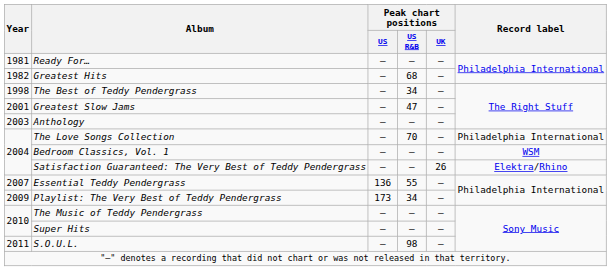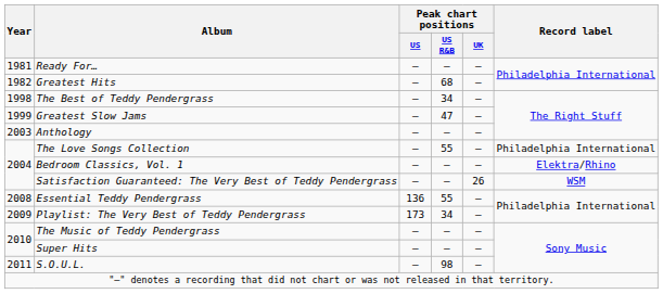 <table class="wikitable" style="text-align:center;">
 <tr>
 <th rowspan="2">Year</th>
 <th rowspan="2">Album</th>
 <th colspan="3">Peak chart positions</th>
 <th rowspan="2">Record label</th>
 </tr>
 <tr style="font-size:smaller;">
 <th width="35"><a href='#'>US</a><br></th>
 <th width="35"><a href='#'>US<br>R&B</a><br></th>
 <th width="35"><a href='#'>UK</a><br></th>
 </tr>
 <tr>
 <td rowspan="1">1981</td>
 <td align="left"><em>Ready For…</em></td>
 <td>—</td>
 <td>—</td>
 <td>—</td>
 <td rowspan="2"><a href='#'>Philadelphia International</a></td>
 </tr>
 <tr>
 <td rowspan="1">1982</td>
 <td align="left"><em>Greatest Hits</em></td>
 <td>—</td>
 <td>68</td>
 <td>—</td>
 </tr>
 <tr>
 <td rowspan="1">1998</td>
 <td align="left"><em>The Best of Teddy Pendergrass</em></td>
 <td>—</td>
 <td>34</td>
 <td>—</td>
 <td rowspan="3"><a href='#'>The Right Stuff</a></td>
 </tr>
 <tr>
-<td rowspan="1">2001</td>
+<td rowspan="1">1999</td>
 <td align="left"><em>Greatest Slow Jams</em></td>
 <td>—</td>
 <td>47</td>
 <td>—</td>
 </tr>
 <tr>
 <td rowspan="1">2003</td>
 <td align="left"><em>Anthology</em></td>
 <td>—</td>
 <td>—</td>
 <td>—</td>
 </tr>
 <tr>
 <td rowspan="3">2004</td>
 <td align="left"><em>The Love Songs Collection</em></td>
 <td>—</td>
-<td>70</td>
+<td>55</td>
 <td>—</td>
 <td rowspan="1">Philadelphia International</td>
 </tr>
 <tr>
 <td align="left"><em>Bedroom Classics, Vol. 1</em></td>
 <td>—</td>
 <td>—</td>
 <td>—</td>
-<td rowspan="1"><a href='#'>WSM</a></td>
+<td rowspan="1"><a href='#'>Elektra</a>/<a href='#'>Rhino</a></td>
 </tr>
 <tr>
 <td align="left"><em>Satisfaction Guaranteed: The Very Best of Teddy Pendergrass</em></td>
 <td>—</td>
 <td>—</td>
 <td>26</td>
-<td rowspan="1"><a href='#'>Elektra</a>/<a href='#'>Rhino</a></td>
+<td rowspan="1"><a href='#'>WSM</a></td>
 </tr>
 <tr>
-<td rowspan="1">2007</td>
+<td rowspan="1">2008</td>
 <td align="left"><em>Essential Teddy Pendergrass</em></td>
 <td>136</td>
 <td>55</td>
 <td>—</td>
 <td rowspan="2">Philadelphia International</td>
 </tr>
 <tr>
 <td rowspan="1">2009</td>
 <td align="left"><em>Playlist: The Very Best of Teddy Pendergrass</em></td>
 <td>173</td>
 <td>34</td>
 <td>—</td>
 </tr>
 <tr>
 <td rowspan="2">2010</td>
 <td align="left"><em>The Music of Teddy Pendergrass</em></td>
 <td>—</td>
 <td>—</td>
 <td>—</td>
 <td rowspan="3"><a href='#'>Sony Music</a></td>
 </tr>
 <tr>
 <td align="left"><em>Super Hits</em></td>
 <td>—</td>
 <td>—</td>
 <td>—</td>
 </tr>
 <tr>
 <td rowspan="1">2011</td>
 <td align="left"><em>S.O.U.L.</em></td>
 <td>—</td>
 <td>98</td>
 <td>—</td>
 </tr>
 <tr>
 <td colspan="15" style="font-size:90%">"—" denotes a recording that did not chart or was not released in that territory.</td>
 </tr>
 </table>
